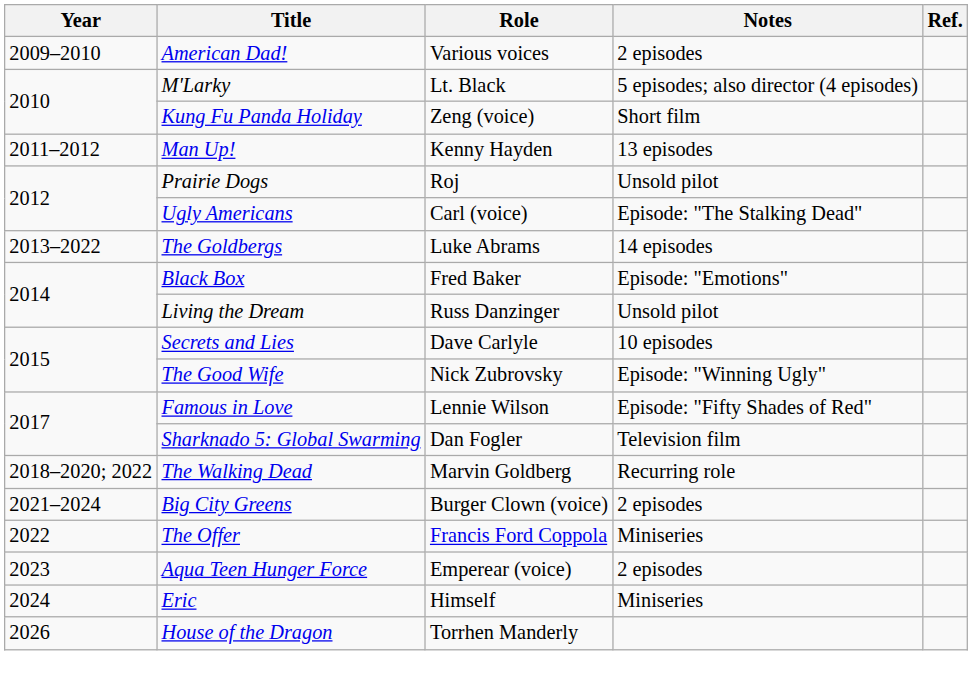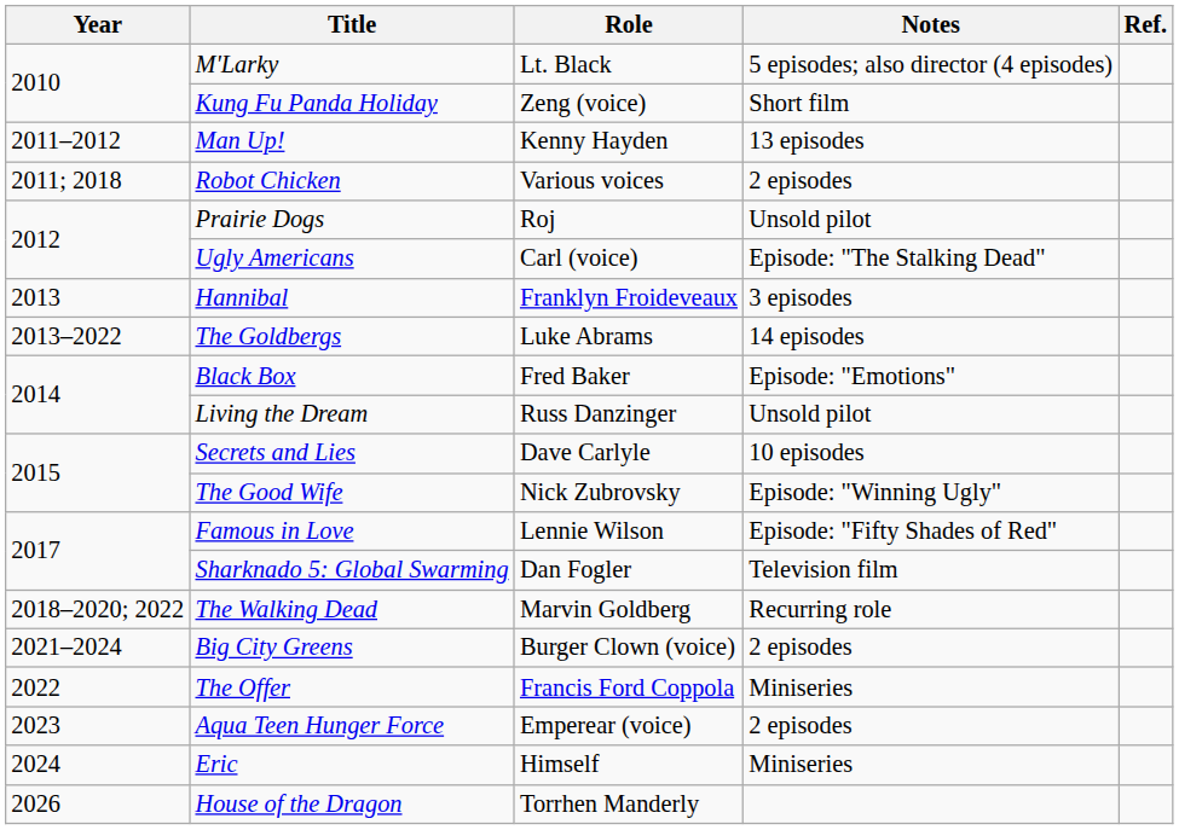 <table class = "wikitable sortable">
 <tr>
 <th>Year</th>
 <th>Title</th>
 <th>Role</th>
 <th class="unsortable">Notes</th>
 <th>Ref.</th>
-</tr>
-<tr>
-<td>2009–2010</td>
-<td><em><a href='#'>American Dad!</a></em></td>
-<td>Various voices</td>
-<td>2 episodes</td>
-<td></td>
 </tr>
 <tr>
 <td rowspan=2>2010</td>
 <td><em>M'Larky</em></td>
 <td>Lt. Black</td>
 <td>5 episodes; also director (4 episodes)</td>
 <td></td>
 </tr>
 <tr>
 <td><em><a href='#'>Kung Fu Panda Holiday</a></em></td>
 <td>Zeng (voice)</td>
 <td>Short film</td>
 <td></td>
 </tr>
 <tr>
 <td>2011–2012</td>
 <td><em><a href='#'>Man Up!</a></em></td>
 <td>Kenny Hayden</td>
 <td>13 episodes</td>
 <td></td>
 </tr>
 <tr>
+<td>2011; 2018</td>
+<td><em><a href='#'>Robot Chicken</a></em></td>
+<td>Various voices</td>
+<td>2 episodes</td>
+<td></td>
+</tr>
+<tr>
 <td rowspan=2>2012</td>
 <td><em>Prairie Dogs</em></td>
 <td>Roj</td>
 <td>Unsold pilot</td>
 <td></td>
 </tr>
 <tr>
 <td><em><a href='#'>Ugly Americans</a></em></td>
 <td>Carl (voice)</td>
 <td>Episode: "The Stalking Dead"</td>
+<td></td>
+</tr>
+<tr>
+<td>2013</td>
+<td><em><a href='#'>Hannibal</a></em></td>
+<td><a href='#'>Franklyn Froideveaux</a></td>
+<td>3 episodes</td>
 <td></td>
 </tr>
 <tr>
 <td>2013–2022</td>
 <td><em><a href='#'>The Goldbergs</a></em></td>
 <td>Luke Abrams</td>
 <td>14 episodes</td>
 <td></td>
 </tr>
 <tr>
 <td rowspan=2>2014</td>
 <td><em><a href='#'>Black Box</a></em></td>
 <td>Fred Baker</td>
 <td>Episode: "Emotions"</td>
 <td></td>
 </tr>
 <tr>
 <td><em>Living the Dream</em></td>
 <td>Russ Danzinger</td>
 <td>Unsold pilot</td>
 <td></td>
 </tr>
 <tr>
 <td rowspan=2>2015</td>
 <td><em><a href='#'>Secrets and Lies</a></em></td>
 <td>Dave Carlyle</td>
 <td>10 episodes</td>
 <td></td>
 </tr>
 <tr>
 <td><em><a href='#'>The Good Wife</a></em></td>
 <td>Nick Zubrovsky</td>
 <td>Episode: "Winning Ugly"</td>
 <td></td>
 </tr>
 <tr>
 <td rowspan=2>2017</td>
 <td><em><a href='#'>Famous in Love</a></em></td>
 <td>Lennie Wilson</td>
 <td>Episode: "Fifty Shades of Red"</td>
 <td></td>
 </tr>
 <tr>
 <td><em><a href='#'>Sharknado 5: Global Swarming</a></em></td>
 <td>Dan Fogler</td>
 <td>Television film</td>
 <td></td>
 </tr>
 <tr>
 <td>2018–2020; 2022</td>
 <td><em><a href='#'>The Walking Dead</a></em></td>
 <td>Marvin Goldberg</td>
 <td>Recurring role</td>
 <td></td>
 </tr>
 <tr>
 <td>2021–2024</td>
 <td><em><a href='#'>Big City Greens</a></em></td>
 <td>Burger Clown (voice)</td>
 <td>2 episodes</td>
 <td></td>
 </tr>
 <tr>
 <td>2022</td>
 <td><em><a href='#'>The Offer</a></em></td>
 <td><a href='#'>Francis Ford Coppola</a></td>
 <td>Miniseries</td>
 <td></td>
 </tr>
 <tr>
 <td>2023</td>
 <td><em><a href='#'>Aqua Teen Hunger Force</a></em></td>
 <td>Emperear (voice)</td>
 <td>2 episodes</td>
 <td></td>
 </tr>
 <tr>
 <td>2024</td>
 <td><em><a href='#'>Eric</a></em></td>
 <td>Himself</td>
 <td>Miniseries</td>
 <td></td>
 </tr>
 <tr>
 <td>2026</td>
 <td><em><a href='#'>House of the Dragon</a></em></td>
 <td>Torrhen Manderly</td>
 <td></td>
 <td></td>
 </tr>
 </table>
